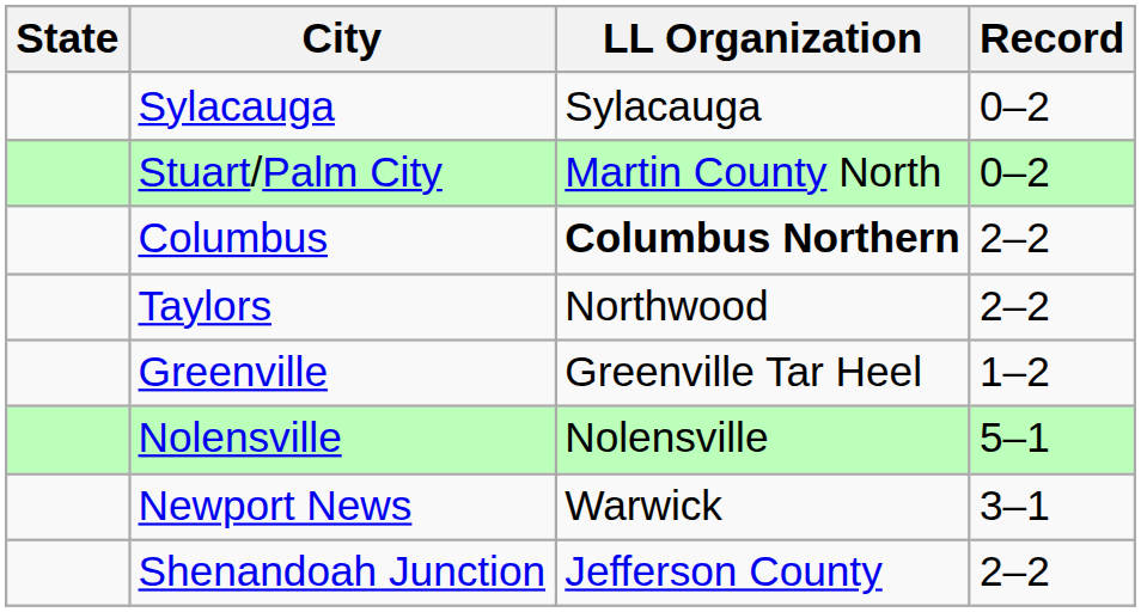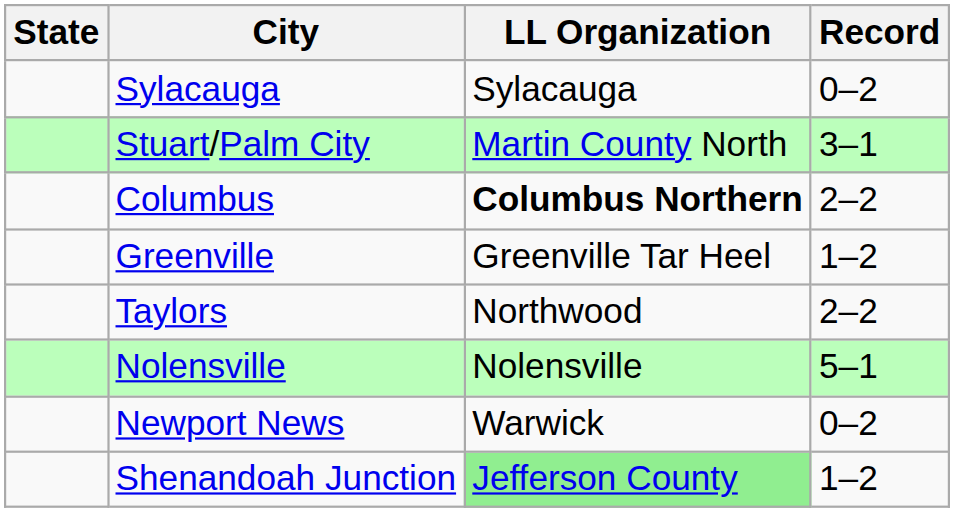 <table class="wikitable">
 <tr>
 <th>State</th>
 <th>City</th>
 <th>LL Organization</th>
 <th>Record</th>
 </tr>
 <tr>
 <td><strong></strong></td>
 <td><a href='#'>Sylacauga</a></td>
 <td>Sylacauga</td>
 <td>0–2</td>
 </tr>
 <tr bgcolor="bbffbb">
 <td><strong></strong></td>
 <td><a href='#'>Stuart</a>/<a href='#'>Palm City</a></td>
 <td><a href='#'>Martin County</a> North</td>
-<td>0–2</td>
+<td>3–1</td>
 </tr>
 <tr>
 <td><strong></strong></td>
 <td><a href='#'>Columbus</a></td>
 <td><strong>Columbus Northern</strong></td>
 <td>2–2</td>
 </tr>
 <tr>
 <td><strong></strong></td>
+<td><a href='#'>Greenville</a></td>
+<td>Greenville Tar Heel</td>
+<td>1–2</td>
+</tr>
+<tr>
+<td><strong></strong></td>
 <td><a href='#'>Taylors</a></td>
 <td>Northwood</td>
 <td>2–2</td>
-</tr>
-<tr>
-<td><strong></strong></td>
-<td><a href='#'>Greenville</a></td>
-<td>Greenville Tar Heel</td>
-<td>1–2</td>
 </tr>
 <tr bgcolor="bbffbb">
 <td><strong></strong></td>
 <td><a href='#'>Nolensville</a></td>
 <td>Nolensville</td>
 <td>5–1</td>
 </tr>
 <tr>
 <td><strong></strong></td>
 <td><a href='#'>Newport News</a></td>
 <td>Warwick</td>
-<td>3–1</td>
+<td>0–2</td>
 </tr>
 <tr>
 <td><strong></strong></td>
 <td><a href='#'>Shenandoah Junction</a></td>
-<td><a href='#'>Jefferson County</a></td>
-<td>2–2</td>
+<td style="background: lightgreen;"><a href='#'>Jefferson County</a></td>
+<td>1–2</td>
 </tr>
 </table>
